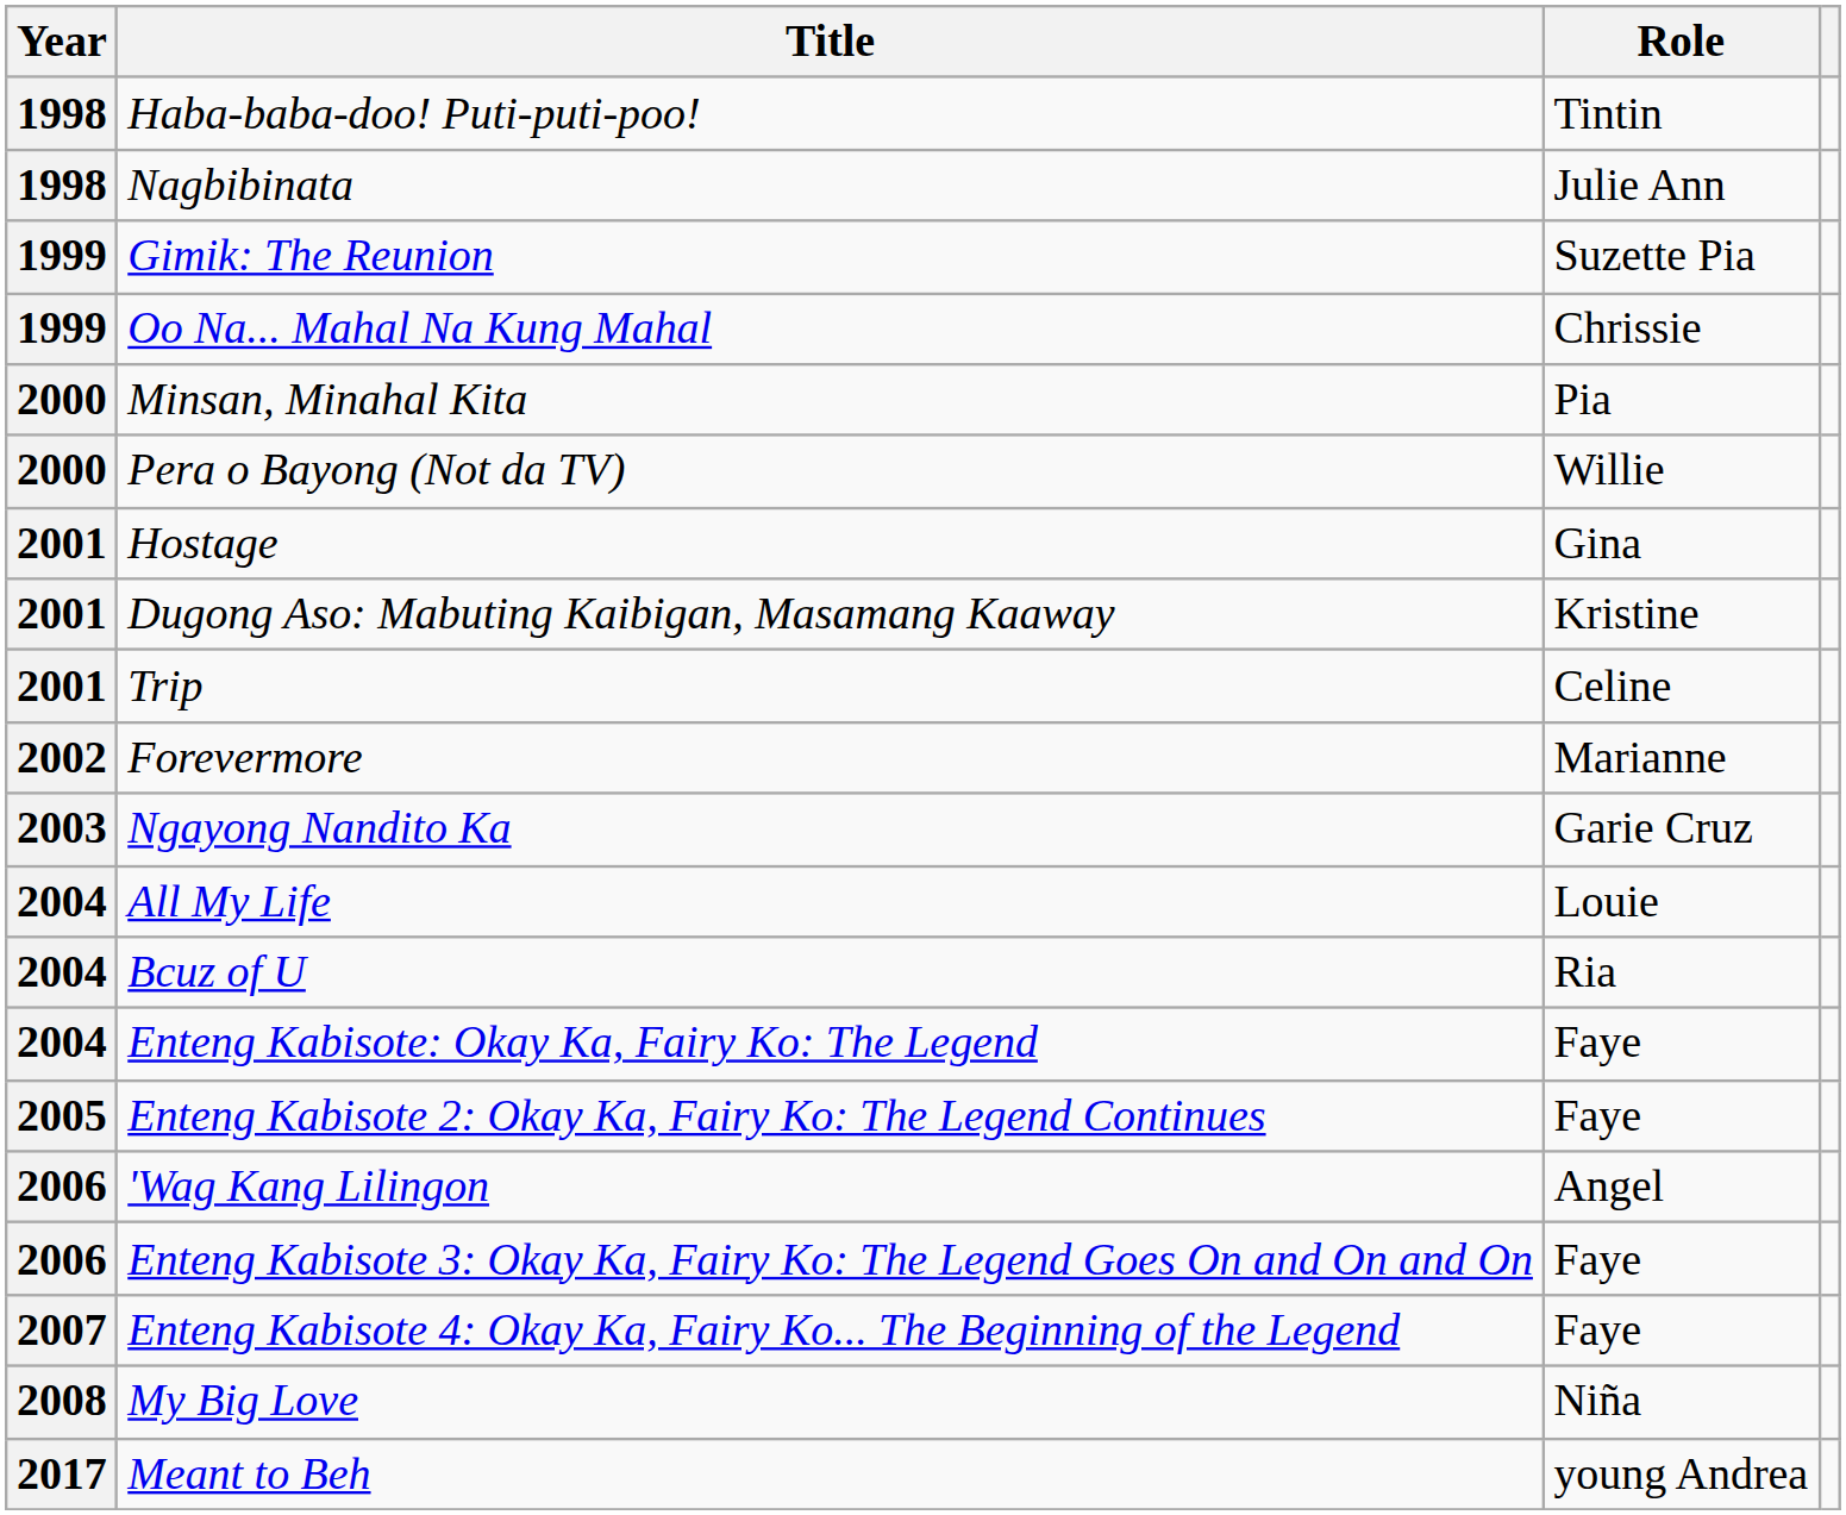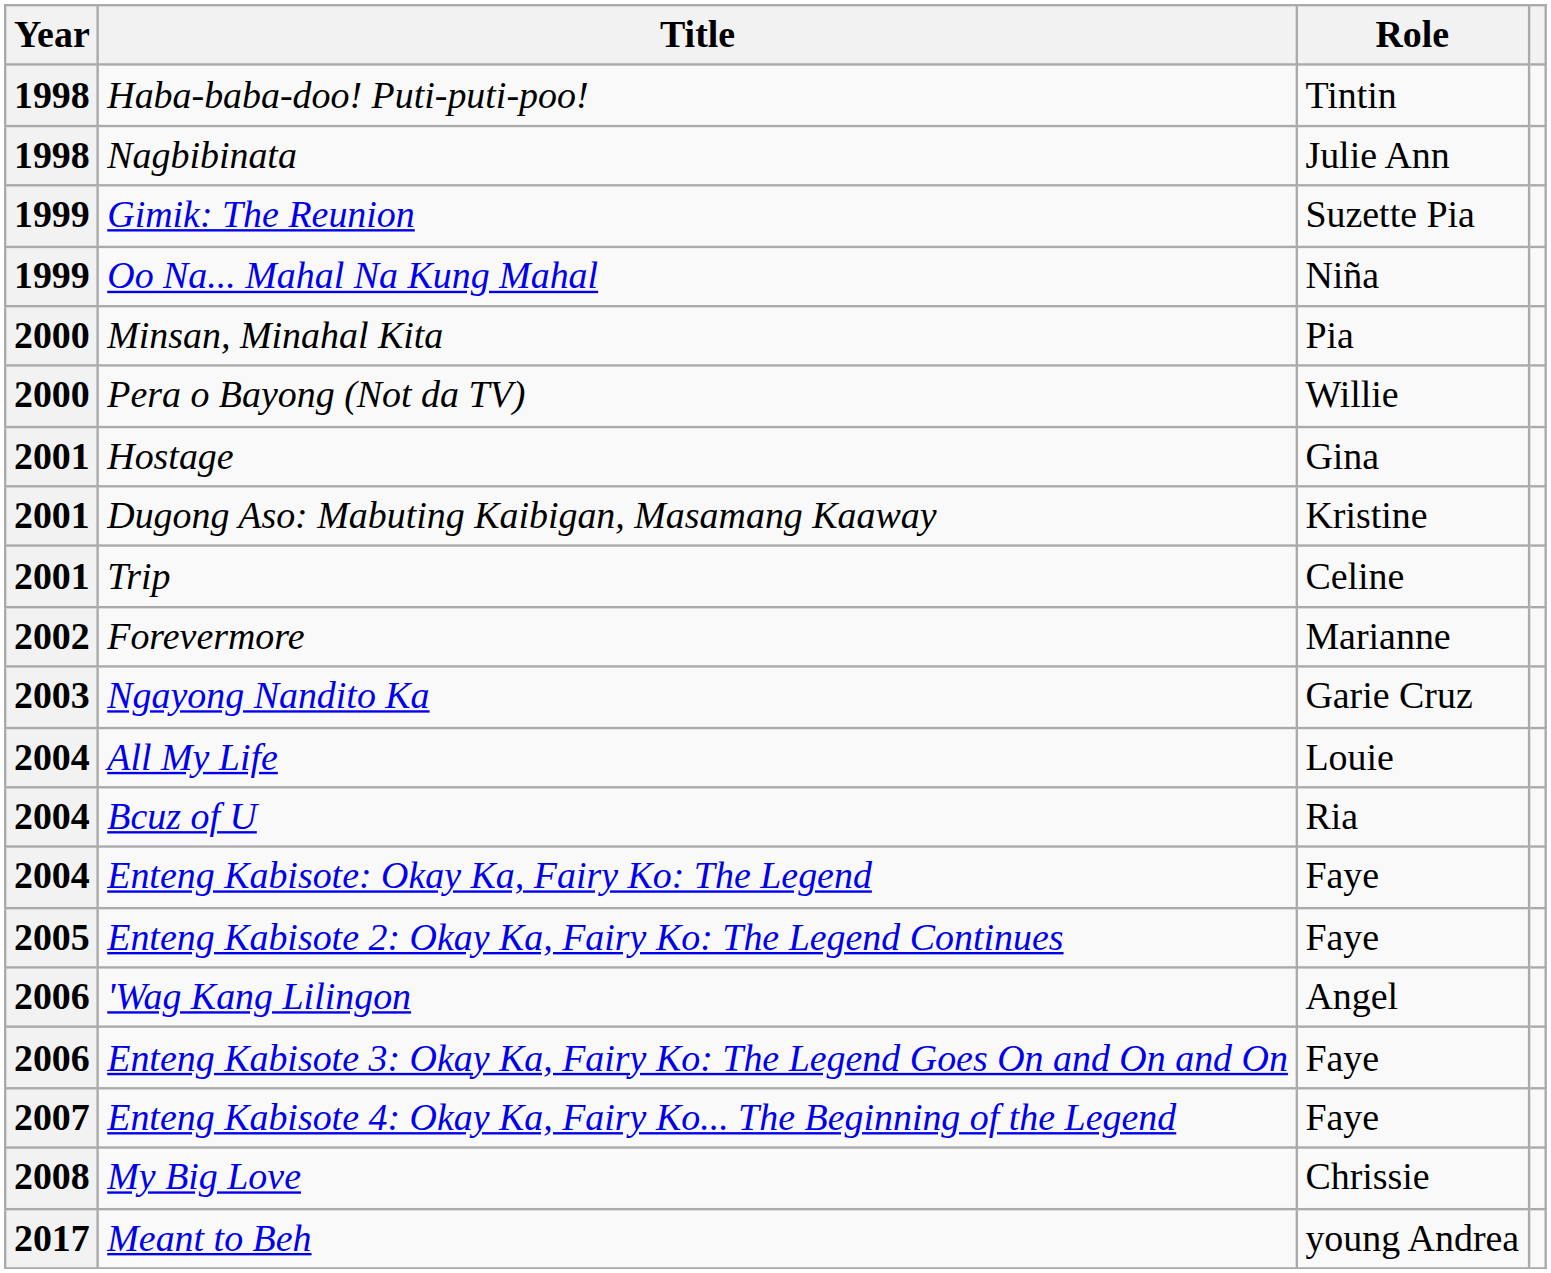 <table class="wikitable sortable plainrowheaders">
 <tr>
 <th scope="col">Year</th>
 <th scope="col">Title</th>
 <th scope="col">Role</th>
 <th scope="col"></th>
 </tr>
 <tr>
 <th scope="row">1998</th>
 <td><em>Haba-baba-doo! Puti-puti-poo!</em></td>
 <td>Tintin</td>
 <td></td>
 </tr>
 <tr>
 <th scope="row">1998</th>
 <td><em>Nagbibinata</em></td>
 <td>Julie Ann</td>
 <td></td>
 </tr>
 <tr>
 <th scope="row">1999</th>
 <td><em><a href='#'>Gimik: The Reunion</a></em></td>
 <td>Suzette Pia</td>
 <td></td>
 </tr>
 <tr>
 <th scope="row">1999</th>
 <td><em><a href='#'>Oo Na... Mahal Na Kung Mahal</a></em></td>
-<td>Chrissie</td>
+<td>Niña</td>
 <td></td>
 </tr>
 <tr>
 <th scope="row">2000</th>
 <td><em>Minsan, Minahal Kita</em></td>
 <td>Pia</td>
 <td></td>
 </tr>
 <tr>
 <th scope="row">2000</th>
 <td><em>Pera o Bayong (Not da TV)</em></td>
 <td>Willie</td>
 <td></td>
 </tr>
 <tr>
 <th scope="row">2001</th>
 <td><em>Hostage</em></td>
 <td>Gina</td>
 <td></td>
 </tr>
 <tr>
 <th scope="row">2001</th>
 <td><em>Dugong Aso: Mabuting Kaibigan, Masamang Kaaway</em></td>
 <td>Kristine</td>
 <td></td>
 </tr>
 <tr>
 <th scope="row">2001</th>
 <td><em>Trip</em></td>
 <td>Celine</td>
 <td></td>
 </tr>
 <tr>
 <th scope="row">2002</th>
 <td><em>Forevermore</em></td>
 <td>Marianne</td>
 <td></td>
 </tr>
 <tr>
 <th scope="row">2003</th>
 <td><em><a href='#'>Ngayong Nandito Ka</a></em></td>
 <td>Garie Cruz</td>
 <td></td>
 </tr>
 <tr>
 <th scope="row">2004</th>
 <td><em><a href='#'>All My Life</a></em></td>
 <td>Louie</td>
 <td></td>
 </tr>
 <tr>
 <th scope="row">2004</th>
 <td><em><a href='#'>Bcuz of U</a></em></td>
 <td>Ria</td>
 <td></td>
 </tr>
 <tr>
 <th scope="row">2004</th>
 <td><em><a href='#'>Enteng Kabisote: Okay Ka, Fairy Ko: The Legend</a></em></td>
 <td>Faye</td>
 <td></td>
 </tr>
 <tr>
 <th scope="row">2005</th>
 <td><em><a href='#'>Enteng Kabisote 2: Okay Ka, Fairy Ko: The Legend Continues</a></em></td>
 <td>Faye</td>
 <td></td>
 </tr>
 <tr>
 <th scope="row">2006</th>
 <td><em><a href='#'>'Wag Kang Lilingon</a></em></td>
 <td>Angel</td>
 <td></td>
 </tr>
 <tr>
 <th scope="row">2006</th>
 <td><em><a href='#'>Enteng Kabisote 3: Okay Ka, Fairy Ko: The Legend Goes On and On and On</a></em></td>
 <td>Faye</td>
 <td></td>
 </tr>
 <tr>
 <th scope="row">2007</th>
 <td><em><a href='#'>Enteng Kabisote 4: Okay Ka, Fairy Ko... The Beginning of the Legend</a></em></td>
 <td>Faye</td>
 <td></td>
 </tr>
 <tr>
 <th scope="row">2008</th>
 <td><em><a href='#'>My Big Love</a></em></td>
-<td>Niña</td>
+<td>Chrissie</td>
 <td></td>
 </tr>
 <tr>
 <th scope="row">2017</th>
 <td><em><a href='#'>Meant to Beh</a></em></td>
 <td>young Andrea</td>
 <td></td>
 </tr>
 </table>
